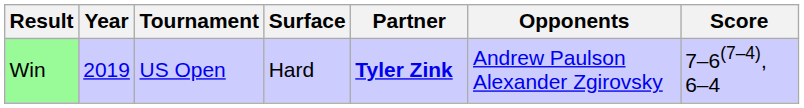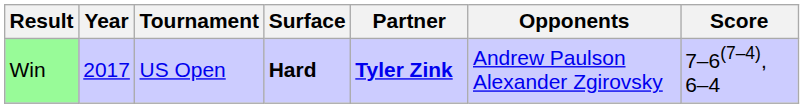 <table class="wikitable" style=font-size:97%>
 <tr>
 <th>Result</th>
 <th>Year</th>
 <th width=80>Tournament</th>
 <th>Surface</th>
 <th width=80>Partner</th>
 <th width=150>Opponents</th>
 <th width=80>Score</th>
 </tr>
 <tr style="background:#ccf;">
 <td style="background:#98fb98;">Win</td>
-<td><a href='#'>2019</a></td>
+<td><a href='#'>2017</a></td>
 <td><a href='#'>US Open</a></td>
-<td>Hard</td>
+<td><strong>Hard</strong></td>
 <td><strong> <a href='#'>Tyler Zink</a></strong></td>
 <td> <a href='#'>Andrew Paulson</a><br> <a href='#'>Alexander Zgirovsky</a></td>
 <td>7–6<sup>(7–4)</sup>, 6–4</td>
 </tr>
 </table>
